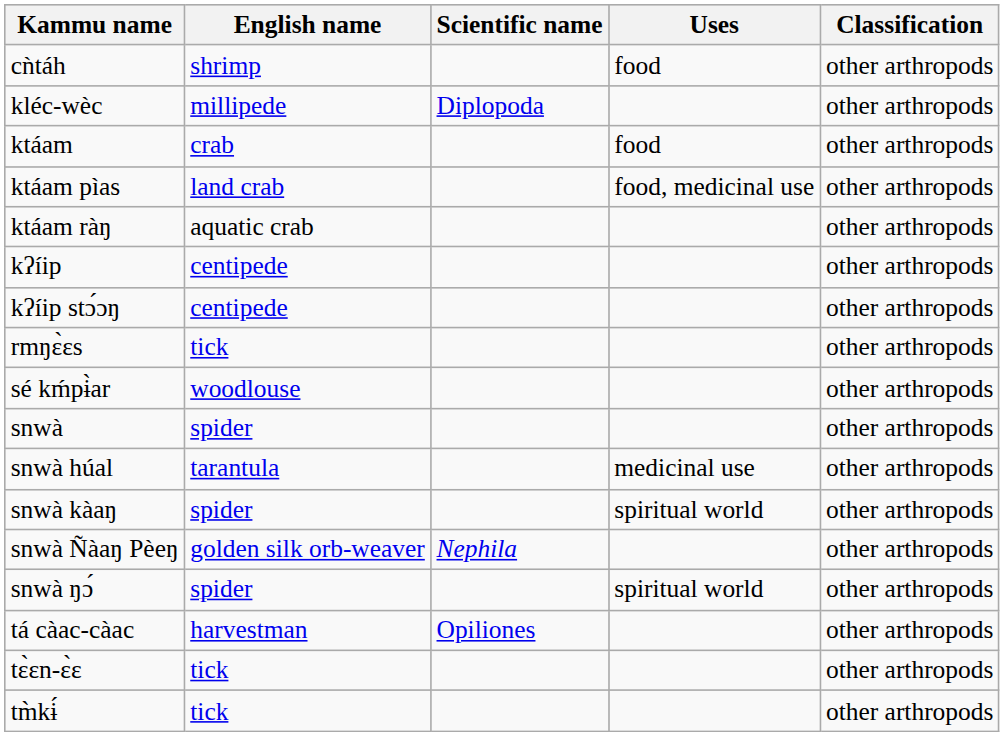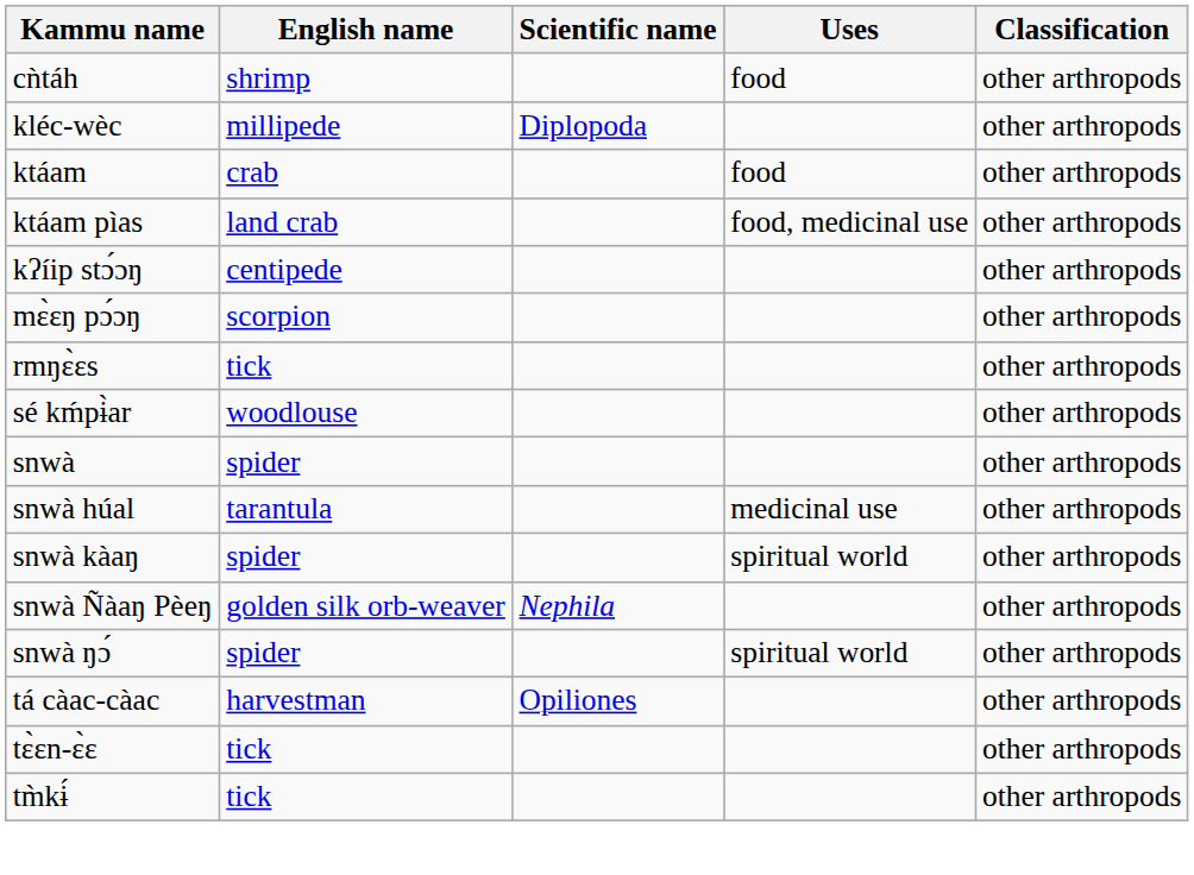 <table class="wikitable sortable">
 <tr>
 <th>Kammu name</th>
 <th>English name</th>
 <th>Scientific name</th>
 <th>Uses</th>
 <th>Classification</th>
 </tr>
 <tr>
 <td>cǹtáh</td>
 <td><a href='#'>shrimp</a></td>
 <td></td>
 <td>food</td>
 <td>other arthropods</td>
 </tr>
 <tr>
 <td>kléc-wèc</td>
 <td><a href='#'>millipede</a></td>
 <td><a href='#'>Diplopoda</a></td>
 <td></td>
 <td>other arthropods</td>
 </tr>
 <tr>
 <td>ktáam</td>
 <td><a href='#'>crab</a></td>
 <td></td>
 <td>food</td>
 <td>other arthropods</td>
 </tr>
 <tr>
 <td>ktáam pìas</td>
 <td><a href='#'>land crab</a></td>
 <td></td>
 <td>food, medicinal use</td>
 <td>other arthropods</td>
 </tr>
 <tr>
-<td>ktáam ràŋ</td>
-<td>aquatic crab</td>
-<td></td>
-<td></td>
-<td>other arthropods</td>
-</tr>
-<tr>
-<td>kʔíip</td>
+<td>kʔíip stɔ́ɔŋ</td>
 <td><a href='#'>centipede</a></td>
 <td></td>
 <td></td>
 <td>other arthropods</td>
 </tr>
 <tr>
-<td>kʔíip stɔ́ɔŋ</td>
-<td><a href='#'>centipede</a></td>
+<td>mɛ̀ɛŋ pɔ́ɔŋ</td>
+<td><a href='#'>scorpion</a></td>
 <td></td>
 <td></td>
 <td>other arthropods</td>
 </tr>
 <tr>
 <td>rmŋɛ̀ɛs</td>
 <td><a href='#'>tick</a></td>
 <td></td>
 <td></td>
 <td>other arthropods</td>
 </tr>
 <tr>
 <td>sé kḿpɨ̀ar</td>
 <td><a href='#'>woodlouse</a></td>
 <td></td>
 <td></td>
 <td>other arthropods</td>
 </tr>
 <tr>
 <td>snwà</td>
 <td><a href='#'>spider</a></td>
 <td></td>
 <td></td>
 <td>other arthropods</td>
 </tr>
 <tr>
 <td>snwà húal</td>
 <td><a href='#'>tarantula</a></td>
 <td></td>
 <td>medicinal use</td>
 <td>other arthropods</td>
 </tr>
 <tr>
 <td>snwà kàaŋ</td>
 <td><a href='#'>spider</a></td>
 <td></td>
 <td>spiritual world</td>
 <td>other arthropods</td>
 </tr>
 <tr>
 <td>snwà Ñàaŋ Pèeŋ</td>
 <td><a href='#'>golden silk orb-weaver</a></td>
 <td><em><a href='#'>Nephila</a></em></td>
 <td></td>
 <td>other arthropods</td>
 </tr>
 <tr>
 <td>snwà ŋɔ́</td>
 <td><a href='#'>spider</a></td>
 <td></td>
 <td>spiritual world</td>
 <td>other arthropods</td>
 </tr>
 <tr>
 <td>tá càac-càac</td>
 <td><a href='#'>harvestman</a></td>
 <td><a href='#'>Opiliones</a></td>
 <td></td>
 <td>other arthropods</td>
 </tr>
 <tr>
 <td>tɛ̀ɛn-ɛ̀ɛ</td>
 <td><a href='#'>tick</a></td>
 <td></td>
 <td></td>
 <td>other arthropods</td>
 </tr>
 <tr>
 <td>tm̀kɨ́</td>
 <td><a href='#'>tick</a></td>
 <td></td>
 <td></td>
 <td>other arthropods</td>
 </tr>
 </table>
